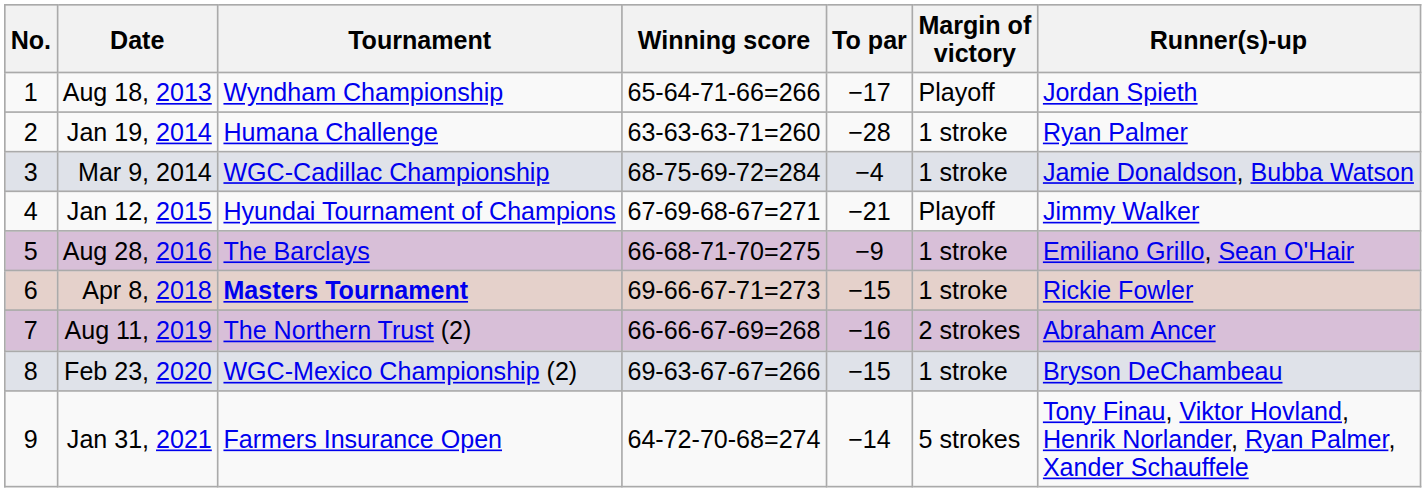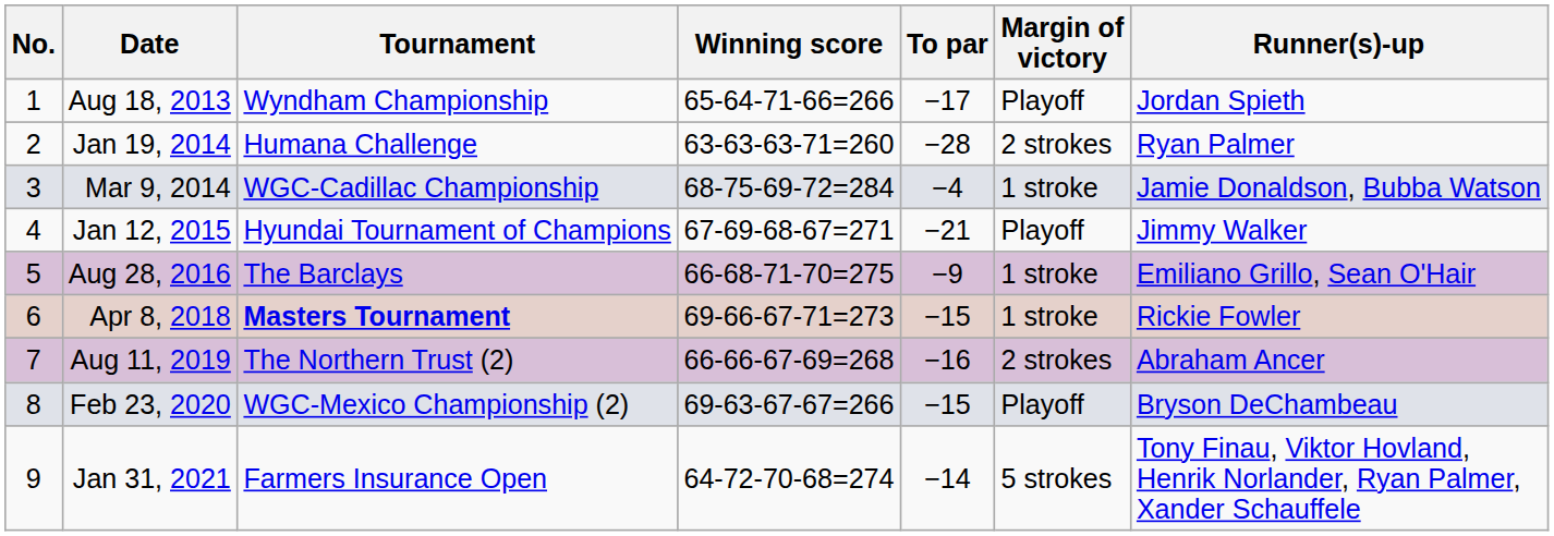 <table class="wikitable" style="font-size:95%;">
 <tr>
 <th>No.</th>
 <th>Date</th>
 <th>Tournament</th>
 <th>Winning score</th>
 <th>To par</th>
 <th>Margin of<br>victory</th>
 <th>Runner(s)-up</th>
 </tr>
 <tr>
 <td align=center>1</td>
 <td align=right>Aug 18, <a href='#'>2013</a></td>
 <td><a href='#'>Wyndham Championship</a></td>
 <td>65-64-71-66=266</td>
 <td align=center>−17</td>
 <td>Playoff</td>
 <td> <a href='#'>Jordan Spieth</a></td>
 </tr>
 <tr>
 <td align=center>2</td>
 <td align=right>Jan 19, <a href='#'>2014</a></td>
 <td><a href='#'>Humana Challenge</a></td>
 <td>63-63-63-71=260</td>
 <td align=center>−28</td>
-<td>1 stroke</td>
+<td>2 strokes</td>
 <td> <a href='#'>Ryan Palmer</a></td>
 </tr>
 <tr style="background:#dfe2e9;">
 <td align=center>3</td>
 <td align=right>Mar 9, 2014</td>
 <td><a href='#'>WGC-Cadillac Championship</a></td>
 <td>68-75-69-72=284</td>
 <td align=center>−4</td>
 <td>1 stroke</td>
 <td> <a href='#'>Jamie Donaldson</a>,  <a href='#'>Bubba Watson</a></td>
 </tr>
 <tr>
 <td align=center>4</td>
 <td align=right>Jan 12, <a href='#'>2015</a></td>
 <td><a href='#'>Hyundai Tournament of Champions</a></td>
 <td>67-69-68-67=271</td>
 <td align=center>−21</td>
 <td>Playoff</td>
 <td> <a href='#'>Jimmy Walker</a></td>
 </tr>
 <tr style="background:thistle;">
 <td align=center>5</td>
 <td align=right>Aug 28, <a href='#'>2016</a></td>
 <td><a href='#'>The Barclays</a></td>
 <td>66-68-71-70=275</td>
 <td align=center>−9</td>
 <td>1 stroke</td>
 <td> <a href='#'>Emiliano Grillo</a>,  <a href='#'>Sean O'Hair</a></td>
 </tr>
 <tr style="background:#e5d1cb;">
 <td align=center>6</td>
 <td align=right>Apr 8, <a href='#'>2018</a></td>
 <td><strong><a href='#'>Masters Tournament</a></strong></td>
 <td>69-66-67-71=273</td>
 <td align=center>−15</td>
 <td>1 stroke</td>
 <td> <a href='#'>Rickie Fowler</a></td>
 </tr>
 <tr style="background:thistle;">
 <td align=center>7</td>
 <td align=right>Aug 11, <a href='#'>2019</a></td>
 <td><a href='#'>The Northern Trust</a> (2)</td>
 <td>66-66-67-69=268</td>
 <td align=center>−16</td>
 <td>2 strokes</td>
 <td> <a href='#'>Abraham Ancer</a></td>
 </tr>
 <tr style="background:#dfe2e9;">
 <td align=center>8</td>
 <td align=right>Feb 23, <a href='#'>2020</a></td>
 <td><a href='#'>WGC-Mexico Championship</a> (2)</td>
 <td>69-63-67-67=266</td>
 <td align=center>−15</td>
-<td>1 stroke</td>
+<td>Playoff</td>
 <td> <a href='#'>Bryson DeChambeau</a></td>
 </tr>
 <tr>
 <td align=center>9</td>
 <td align=right>Jan 31, <a href='#'>2021</a></td>
 <td><a href='#'>Farmers Insurance Open</a></td>
 <td>64-72-70-68=274</td>
 <td align=center>−14</td>
 <td>5 strokes</td>
 <td> <a href='#'>Tony Finau</a>,  <a href='#'>Viktor Hovland</a>,<br> <a href='#'>Henrik Norlander</a>,  <a href='#'>Ryan Palmer</a>,<br> <a href='#'>Xander Schauffele</a></td>
 </tr>
 </table>
